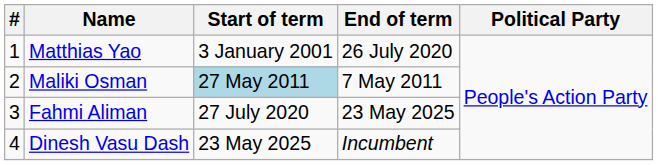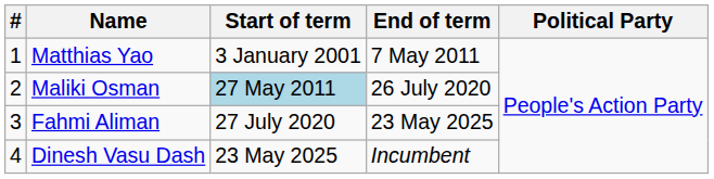 <table class="wikitable sortable">
 <tr>
 <th>#</th>
 <th>Name</th>
 <th>Start of term</th>
 <th>End of term</th>
 <th>Political Party</th>
 </tr>
 <tr>
 <td>1</td>
 <td><a href='#'>Matthias Yao</a></td>
 <td>3 January 2001</td>
-<td>26 July 2020</td>
+<td>7 May 2011</td>
 <td rowspan="4"><a href='#'>People's Action Party</a></td>
 </tr>
 <tr>
 <td>2</td>
 <td><a href='#'>Maliki Osman</a></td>
 <td style="background: lightblue;">27 May 2011</td>
-<td>7 May 2011</td>
+<td>26 July 2020</td>
 </tr>
 <tr>
 <td>3</td>
 <td><a href='#'>Fahmi Aliman</a></td>
 <td>27 July 2020</td>
 <td>23 May 2025</td>
 </tr>
 <tr>
 <td>4</td>
 <td><a href='#'>Dinesh Vasu Dash</a></td>
 <td>23 May 2025</td>
 <td><em>Incumbent</em></td>
 </tr>
 </table>
